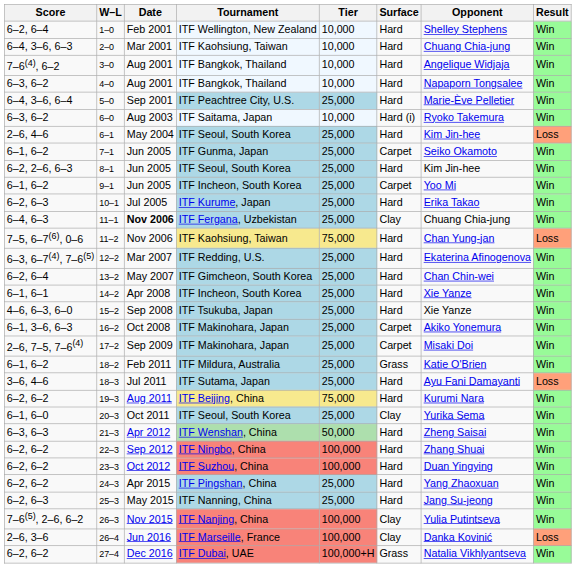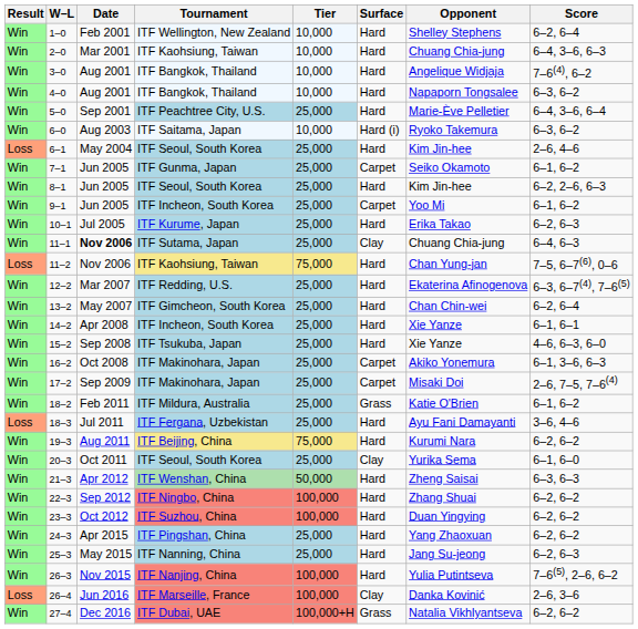 <table class="sortable wikitable">
 <tr>
-<th class=unsortable>Score</th>
+<th>Result</th>
 <th class=unsortable>W–L</th>
 <th>Date</th>
 <th>Tournament</th>
 <th>Tier</th>
 <th>Surface</th>
 <th>Opponent</th>
-<th>Result</th>
+<th class=unsortable>Score</th>
 </tr>
 <tr>
-<td>6–2, 6–4</td>
+<td style=background:#98fb98>Win</td>
 <td><small>1–0</small></td>
 <td>Feb 2001</td>
 <td style=background:#f0f8ff>ITF Wellington, New Zealand</td>
 <td style=background:#f0f8ff>10,000</td>
 <td>Hard</td>
 <td> <a href='#'>Shelley Stephens</a></td>
-<td style=background:#98fb98>Win</td>
+<td>6–2, 6–4</td>
 </tr>
 <tr>
-<td>6–4, 3–6, 6–3</td>
+<td style=background:#98fb98>Win</td>
 <td><small>2–0</small></td>
 <td>Mar 2001</td>
 <td style=background:#f0f8ff>ITF Kaohsiung, Taiwan</td>
 <td style=background:#f0f8ff>10,000</td>
 <td>Hard</td>
 <td> <a href='#'>Chuang Chia-jung</a></td>
-<td style=background:#98fb98>Win</td>
+<td>6–4, 3–6, 6–3</td>
 </tr>
 <tr>
-<td>7–6<sup>(4)</sup>, 6–2</td>
+<td style=background:#98fb98>Win</td>
 <td><small>3–0</small></td>
 <td>Aug 2001</td>
 <td style=background:#f0f8ff>ITF Bangkok, Thailand</td>
 <td style=background:#f0f8ff>10,000</td>
 <td>Hard</td>
 <td> <a href='#'>Angelique Widjaja</a></td>
-<td style=background:#98fb98>Win</td>
+<td>7–6<sup>(4)</sup>, 6–2</td>
 </tr>
 <tr>
-<td>6–3, 6–2</td>
+<td style=background:#98fb98>Win</td>
 <td><small>4–0</small></td>
 <td>Aug 2001</td>
 <td style=background:#f0f8ff>ITF Bangkok, Thailand</td>
 <td style=background:#f0f8ff>10,000</td>
 <td>Hard</td>
 <td> <a href='#'>Napaporn Tongsalee</a></td>
-<td style=background:#98fb98>Win</td>
+<td>6–3, 6–2</td>
 </tr>
 <tr>
-<td>6–4, 3–6, 6–4</td>
+<td style=background:#98fb98>Win</td>
 <td><small>5–0</small></td>
 <td>Sep 2001</td>
 <td style=background:lightblue>ITF Peachtree City, U.S.</td>
 <td style=background:lightblue>25,000</td>
 <td>Hard</td>
 <td> <a href='#'>Marie-Ève Pelletier</a></td>
-<td style=background:#98fb98>Win</td>
+<td>6–4, 3–6, 6–4</td>
 </tr>
 <tr>
-<td>6–3, 6–2</td>
+<td style=background:#98fb98>Win</td>
 <td><small>6–0</small></td>
 <td>Aug 2003</td>
 <td style=background:#f0f8ff>ITF Saitama, Japan</td>
 <td style=background:#f0f8ff>10,000</td>
 <td>Hard (i)</td>
 <td> <a href='#'>Ryoko Takemura</a></td>
-<td style=background:#98fb98>Win</td>
+<td>6–3, 6–2</td>
 </tr>
 <tr>
-<td>2–6, 4–6</td>
+<td style=background:#ffa07a>Loss</td>
 <td><small>6–1</small></td>
 <td>May 2004</td>
 <td style=background:lightblue>ITF Seoul, South Korea</td>
 <td style=background:lightblue>25,000</td>
 <td>Hard</td>
 <td> <a href='#'>Kim Jin-hee</a></td>
-<td style=background:#ffa07a>Loss</td>
+<td>2–6, 4–6</td>
 </tr>
 <tr>
-<td>6–1, 6–2</td>
+<td style=background:#98fb98>Win</td>
 <td><small>7–1</small></td>
 <td>Jun 2005</td>
 <td style=background:lightblue>ITF Gunma, Japan</td>
 <td style=background:lightblue>25,000</td>
 <td>Carpet</td>
 <td> <a href='#'>Seiko Okamoto</a></td>
-<td style=background:#98fb98>Win</td>
+<td>6–1, 6–2</td>
 </tr>
 <tr>
-<td>6–2, 2–6, 6–3</td>
+<td style=background:#98fb98>Win</td>
 <td><small>8–1</small></td>
 <td>Jun 2005</td>
 <td style=background:lightblue>ITF Seoul, South Korea</td>
 <td style=background:lightblue>25,000</td>
 <td>Hard</td>
 <td> Kim Jin-hee</td>
-<td style=background:#98fb98>Win</td>
+<td>6–2, 2–6, 6–3</td>
 </tr>
 <tr>
-<td>6–1, 6–2</td>
+<td style=background:#98fb98>Win</td>
 <td><small>9–1</small></td>
 <td>Jun 2005</td>
 <td style=background:lightblue>ITF Incheon, South Korea</td>
 <td style=background:lightblue>25,000</td>
 <td>Carpet</td>
 <td> <a href='#'>Yoo Mi</a></td>
-<td style=background:#98fb98>Win</td>
+<td>6–1, 6–2</td>
 </tr>
 <tr>
-<td>6–2, 6–3</td>
+<td style=background:#98fb98>Win</td>
 <td><small>10–1</small></td>
 <td>Jul 2005</td>
 <td style=background:lightblue><a href='#'>ITF Kurume</a>, Japan</td>
 <td style=background:lightblue>25,000</td>
 <td>Hard</td>
 <td> <a href='#'>Erika Takao</a></td>
-<td style=background:#98fb98>Win</td>
+<td>6–2, 6–3</td>
 </tr>
 <tr>
-<td>6–4, 6–3</td>
+<td style=background:#98fb98>Win</td>
 <td><small>11–1</small></td>
 <td><strong>Nov 2006</strong></td>
-<td style=background:lightblue><a href='#'>ITF Fergana</a>, Uzbekistan</td>
+<td style=background:lightblue>ITF Sutama, Japan</td>
 <td style=background:lightblue>25,000</td>
 <td>Clay</td>
 <td> Chuang Chia-jung</td>
-<td style=background:#98fb98>Win</td>
+<td>6–4, 6–3</td>
 </tr>
 <tr>
-<td>7–5, 6–7<sup>(6)</sup>, 0–6</td>
+<td style=background:#ffa07a>Loss</td>
 <td><small>11–2</small></td>
 <td>Nov 2006</td>
 <td style=background:#f7e98e>ITF Kaohsiung, Taiwan</td>
 <td style=background:#f7e98e>75,000</td>
 <td>Hard</td>
 <td> <a href='#'>Chan Yung-jan</a></td>
-<td style=background:#ffa07a>Loss</td>
+<td>7–5, 6–7<sup>(6)</sup>, 0–6</td>
 </tr>
 <tr>
-<td>6–3, 6–7<sup>(4)</sup>, 7–6<sup>(5)</sup></td>
+<td style=background:#98fb98>Win</td>
 <td><small>12–2</small></td>
 <td>Mar 2007</td>
 <td style=background:lightblue>ITF Redding, U.S.</td>
 <td style=background:lightblue>25,000</td>
 <td>Hard</td>
 <td> <a href='#'>Ekaterina Afinogenova</a></td>
-<td style=background:#98fb98>Win</td>
+<td>6–3, 6–7<sup>(4)</sup>, 7–6<sup>(5)</sup></td>
 </tr>
 <tr>
-<td>6–2, 6–4</td>
+<td style=background:#98fb98>Win</td>
 <td><small>13–2</small></td>
 <td>May 2007</td>
 <td style=background:lightblue>ITF Gimcheon, South Korea</td>
 <td style=background:lightblue>25,000</td>
 <td>Hard</td>
 <td> <a href='#'>Chan Chin-wei</a></td>
-<td style=background:#98fb98>Win</td>
+<td>6–2, 6–4</td>
 </tr>
 <tr>
-<td>6–1, 6–1</td>
+<td style=background:#98fb98>Win</td>
 <td><small>14–2</small></td>
 <td>Apr 2008</td>
 <td style=background:lightblue>ITF Incheon, South Korea</td>
 <td style=background:lightblue>25,000</td>
 <td>Hard</td>
 <td> <a href='#'>Xie Yanze</a></td>
-<td style=background:#98fb98>Win</td>
+<td>6–1, 6–1</td>
 </tr>
 <tr>
-<td>4–6, 6–3, 6–0</td>
+<td style=background:#98fb98>Win</td>
 <td><small>15–2</small></td>
 <td>Sep 2008</td>
 <td style=background:lightblue>ITF Tsukuba, Japan</td>
 <td style=background:lightblue>25,000</td>
 <td>Hard</td>
 <td> Xie Yanze</td>
-<td style=background:#98fb98>Win</td>
+<td>4–6, 6–3, 6–0</td>
 </tr>
 <tr>
-<td>6–1, 3–6, 6–3</td>
+<td style=background:#98fb98>Win</td>
 <td><small>16–2</small></td>
 <td>Oct 2008</td>
 <td style=background:lightblue>ITF Makinohara, Japan</td>
 <td style=background:lightblue>25,000</td>
 <td>Carpet</td>
 <td> <a href='#'>Akiko Yonemura</a></td>
-<td style=background:#98fb98>Win</td>
+<td>6–1, 3–6, 6–3</td>
 </tr>
 <tr>
-<td>2–6, 7–5, 7–6<sup>(4)</sup></td>
+<td style=background:#98fb98>Win</td>
 <td><small>17–2</small></td>
 <td>Sep 2009</td>
 <td style=background:lightblue>ITF Makinohara, Japan</td>
 <td style=background:lightblue>25,000</td>
 <td>Carpet</td>
 <td> <a href='#'>Misaki Doi</a></td>
-<td style=background:#98fb98>Win</td>
+<td>2–6, 7–5, 7–6<sup>(4)</sup></td>
 </tr>
 <tr>
-<td>6–1, 6–2</td>
+<td style=background:#98fb98>Win</td>
 <td><small>18–2</small></td>
 <td>Feb 2011</td>
 <td style=background:lightblue>ITF Mildura, Australia</td>
 <td style=background:lightblue>25,000</td>
 <td>Grass</td>
 <td> <a href='#'>Katie O'Brien</a></td>
-<td style=background:#98fb98>Win</td>
+<td>6–1, 6–2</td>
 </tr>
 <tr>
-<td>3–6, 4–6</td>
+<td style=background:#ffa07a>Loss</td>
 <td><small>18–3</small></td>
 <td>Jul 2011</td>
-<td style=background:lightblue>ITF Sutama, Japan</td>
+<td style=background:lightblue><a href='#'>ITF Fergana</a>, Uzbekistan</td>
 <td style=background:lightblue>25,000</td>
 <td>Hard</td>
 <td> <a href='#'>Ayu Fani Damayanti</a></td>
-<td style=background:#ffa07a>Loss</td>
+<td>3–6, 4–6</td>
 </tr>
 <tr>
-<td>6–2, 6–2</td>
+<td style=background:#98fb98>Win</td>
 <td><small>19–3</small></td>
 <td><a href='#'>Aug 2011</a></td>
 <td style=background:#f7e98e><a href='#'>ITF Beijing</a>, China</td>
 <td style=background:#f7e98e>75,000</td>
 <td>Hard</td>
 <td> <a href='#'>Kurumi Nara</a></td>
-<td style=background:#98fb98>Win</td>
+<td>6–2, 6–2</td>
 </tr>
 <tr>
-<td>6–1, 6–0</td>
+<td style=background:#98fb98>Win</td>
 <td><small>20–3</small></td>
 <td>Oct 2011</td>
 <td style=background:lightblue>ITF Seoul, South Korea</td>
 <td style=background:lightblue>25,000</td>
 <td>Clay</td>
 <td> <a href='#'>Yurika Sema</a></td>
-<td style=background:#98fb98>Win</td>
+<td>6–1, 6–0</td>
 </tr>
 <tr>
-<td>6–3, 6–3</td>
+<td style=background:#98fb98>Win</td>
 <td><small>21–3</small></td>
 <td><a href='#'>Apr 2012</a></td>
 <td style=background:#addfad><a href='#'>ITF Wenshan</a>, China</td>
 <td style=background:#addfad>50,000</td>
 <td>Hard</td>
 <td> <a href='#'>Zheng Saisai</a></td>
-<td style=background:#98fb98>Win</td>
+<td>6–3, 6–3</td>
 </tr>
 <tr>
-<td>6–2, 6–2</td>
+<td style=background:#98fb98>Win</td>
 <td><small>22–3</small></td>
 <td><a href='#'>Sep 2012</a></td>
 <td style=background:#f88379><a href='#'>ITF Ningbo</a>, China</td>
 <td style=background:#f88379>100,000</td>
 <td>Hard</td>
 <td> <a href='#'>Zhang Shuai</a></td>
-<td style=background:#98fb98>Win</td>
+<td>6–2, 6–2</td>
 </tr>
 <tr>
-<td>6–2, 6–2</td>
+<td style=background:#98fb98>Win</td>
 <td><small>23–3</small></td>
 <td><a href='#'>Oct 2012</a></td>
 <td style=background:#f88379><a href='#'>ITF Suzhou</a>, China</td>
 <td style=background:#f88379>100,000</td>
 <td>Hard</td>
 <td> <a href='#'>Duan Yingying</a></td>
-<td style=background:#98fb98>Win</td>
+<td>6–2, 6–2</td>
 </tr>
 <tr>
-<td>6–2, 6–2</td>
+<td style=background:#98fb98>Win</td>
 <td><small>24–3</small></td>
 <td>Apr 2015</td>
 <td style=background:lightblue><a href='#'>ITF Pingshan</a>, China</td>
 <td style=background:lightblue>25,000</td>
 <td>Hard</td>
 <td> <a href='#'>Yang Zhaoxuan</a></td>
-<td style=background:#98fb98>Win</td>
+<td>6–2, 6–2</td>
 </tr>
 <tr>
-<td>6–2, 6–3</td>
+<td style=background:#98fb98>Win</td>
 <td><small>25–3</small></td>
 <td>May 2015</td>
 <td style=background:lightblue>ITF Nanning, China</td>
 <td style=background:lightblue>25,000</td>
 <td>Hard</td>
 <td> <a href='#'>Jang Su-jeong</a></td>
-<td style=background:#98fb98>Win</td>
+<td>6–2, 6–3</td>
 </tr>
 <tr>
-<td>7–6<sup>(5)</sup>, 2–6, 6–2</td>
+<td style=background:#98fb98>Win</td>
 <td><small>26–3</small></td>
 <td><a href='#'>Nov 2015</a></td>
 <td style=background:#f88379><a href='#'>ITF Nanjing</a>, China</td>
 <td style=background:#f88379>100,000</td>
-<td>Clay</td>
+<td>Hard</td>
 <td> <a href='#'>Yulia Putintseva</a></td>
-<td style=background:#98fb98>Win</td>
+<td>7–6<sup>(5)</sup>, 2–6, 6–2</td>
 </tr>
 <tr>
-<td>2–6, 3–6</td>
+<td style=background:#ffa07a>Loss</td>
 <td><small>26–4</small></td>
 <td><a href='#'>Jun 2016</a></td>
 <td style=background:#f88379><a href='#'>ITF Marseille</a>, France</td>
 <td style=background:#f88379>100,000</td>
 <td>Clay</td>
 <td> <a href='#'>Danka Kovinić</a></td>
-<td style=background:#ffa07a>Loss</td>
+<td>2–6, 3–6</td>
 </tr>
 <tr>
-<td>6–2, 6–2</td>
+<td style=background:#98fb98>Win</td>
 <td><small>27–4</small></td>
 <td><a href='#'>Dec 2016</a></td>
 <td style=background:#f88379><a href='#'>ITF Dubai</a>, UAE</td>
 <td style=background:#f88379>100,000+H</td>
 <td>Grass</td>
 <td> <a href='#'>Natalia Vikhlyantseva</a></td>
-<td style=background:#98fb98>Win</td>
+<td>6–2, 6–2</td>
 </tr>
 </table>
